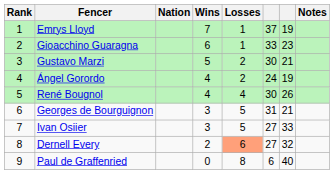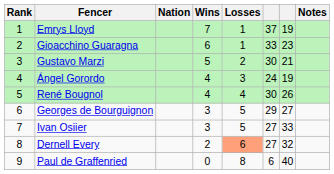 <table class="wikitable sortable" style="text-align: center;">
 <tr>
 <th>Rank</th>
 <th>Fencer</th>
 <th>Nation</th>
 <th>Wins</th>
 <th>Losses</th>
 <th></th>
 <th></th>
 <th>Notes</th>
 </tr>
 <tr style="background:#bbf3bb;">
 <td align=center>1</td>
 <td align=left><a href='#'>Emrys Lloyd</a></td>
 <td align=left></td>
 <td>7</td>
 <td>1</td>
 <td>37</td>
 <td>19</td>
 <td></td>
 </tr>
 <tr style="background:#bbf3bb;">
 <td align=center>2</td>
 <td align=left><a href='#'>Gioacchino Guaragna</a></td>
 <td align=left></td>
 <td>6</td>
 <td>1</td>
 <td>33</td>
 <td>23</td>
 <td></td>
 </tr>
 <tr style="background:#bbf3bb;">
 <td align=center>3</td>
 <td align=left><a href='#'>Gustavo Marzi</a></td>
 <td align=left></td>
 <td>5</td>
 <td>2</td>
 <td>30</td>
 <td>21</td>
 <td></td>
 </tr>
 <tr style="background:#bbf3bb;">
 <td align=center>4</td>
 <td align=left><a href='#'>Ángel Gorordo</a></td>
 <td align=left></td>
 <td>4</td>
-<td>2</td>
+<td>3</td>
 <td>24</td>
 <td>19</td>
 <td></td>
 </tr>
 <tr style="background:#bbf3bb;">
 <td align=center>5</td>
 <td align=left><a href='#'>René Bougnol</a></td>
 <td align=left></td>
 <td>4</td>
 <td>4</td>
 <td>30</td>
 <td>26</td>
 <td></td>
 </tr>
 <tr>
 <td align=center>6</td>
 <td align=left><a href='#'>Georges de Bourguignon</a></td>
 <td align=left></td>
 <td>3</td>
 <td>5</td>
-<td>31</td>
-<td>21</td>
+<td>29</td>
+<td>27</td>
 <td></td>
 </tr>
 <tr>
 <td align=center>7</td>
 <td align=left><a href='#'>Ivan Osiier</a></td>
 <td align=left></td>
 <td>3</td>
 <td>5</td>
 <td>27</td>
 <td>33</td>
 <td></td>
 </tr>
 <tr>
 <td align=center>8</td>
 <td align=left><a href='#'>Dernell Every</a></td>
 <td align=left></td>
 <td>2</td>
 <td style="background: lightsalmon;">6</td>
 <td>27</td>
 <td>32</td>
 <td></td>
 </tr>
 <tr>
 <td align=center>9</td>
 <td align=left><a href='#'>Paul de Graffenried</a></td>
 <td align=left></td>
 <td>0</td>
 <td>8</td>
 <td>6</td>
 <td>40</td>
 <td></td>
 </tr>
 </table>
